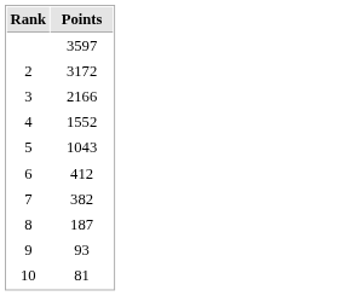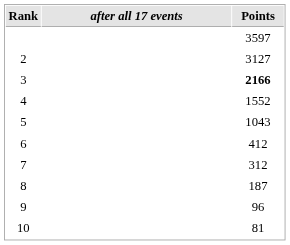 <table cellspacing="1" cellpadding="3" style="border:1px solid #AAAAAA;font-size:86%">
 <tr style="background-color: #E4E4E4;">
 <th style="border-bottom:1px solid #AAAAAA; width: 10px;">Rank</th>
+<th style="border-bottom:1px solid #AAAAAA; width: 200px;"><em>after all 17 events </em></th>
 <th style="border-bottom:1px solid #AAAAAA; width: 50px;">Points</th>
 </tr>
 <tr>
 <td align=center></td>
+<td><strong></strong></td>
 <td align=center>3597</td>
 </tr>
 <tr>
 <td align=center>2</td>
-<td align=center>3172</td>
+<td></td>
+<td align=center>3127</td>
 </tr>
 <tr>
 <td align=center>3</td>
-<td align=center>2166</td>
+<td></td>
+<td align=center><strong>2166</strong></td>
 </tr>
 <tr>
 <td align=center>4</td>
+<td></td>
 <td align=center>1552</td>
 </tr>
 <tr>
 <td align=center>5</td>
+<td></td>
 <td align=center>1043</td>
 </tr>
 <tr>
 <td align=center>6</td>
+<td></td>
 <td align=center>412</td>
 </tr>
 <tr>
 <td align=center>7</td>
-<td align=center>382</td>
+<td></td>
+<td align=center>312</td>
 </tr>
 <tr>
 <td align=center>8</td>
+<td></td>
 <td align=center>187</td>
 </tr>
 <tr>
 <td align=center>9</td>
-<td align=center>93</td>
+<td></td>
+<td align=center>96</td>
 </tr>
 <tr>
 <td align=center>10</td>
+<td></td>
 <td align=center>81</td>
 </tr>
 </table>
